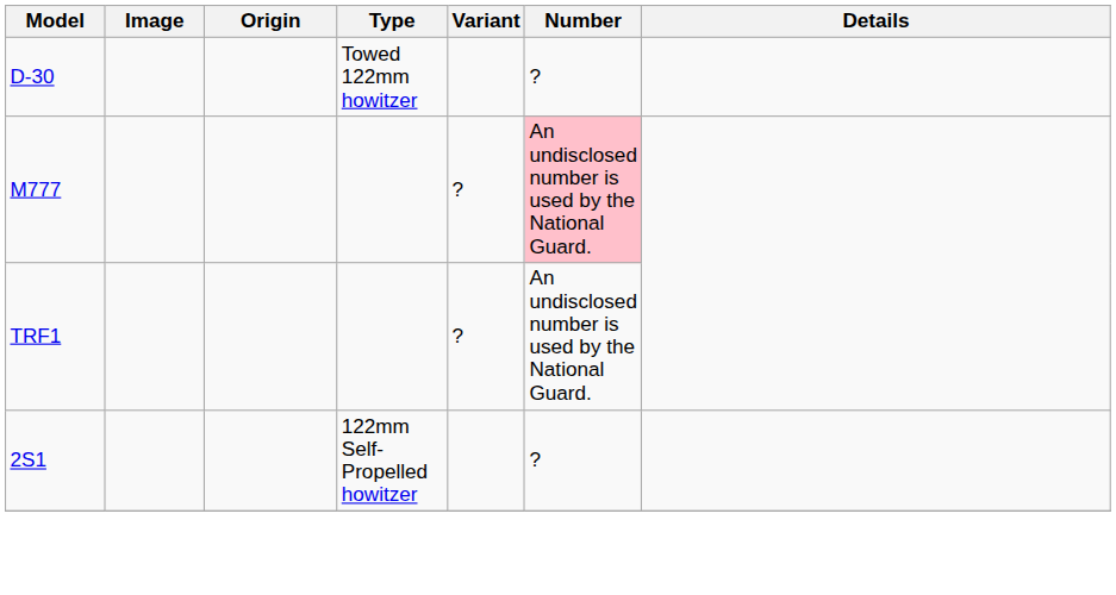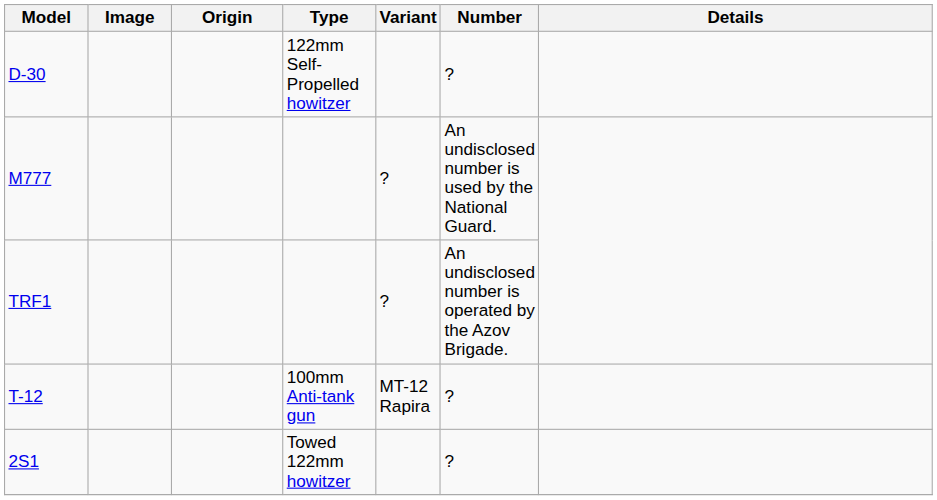 <table class="wikitable">
 <tr>
 <th style="width:9%;">Model</th>
 <th style="width:9%;">Image</th>
 <th style="width:12%;">Origin</th>
 <th style="width:10%;">Type</th>
 <th style="width:6%;">Variant</th>
 <th style="width:6%;">Number</th>
 <th>Details</th>
 </tr>
 <tr>
 <td><a href='#'>D-30</a></td>
 <td></td>
 <td></td>
-<td>Towed 122mm <a href='#'>howitzer</a></td>
+<td>122mm Self-Propelled <a href='#'>howitzer</a></td>
 <td></td>
 <td>?</td>
 <td></td>
 </tr>
 <tr>
 <td><a href='#'>M777</a></td>
 <td></td>
 <td></td>
 <td></td>
 <td>?</td>
-<td style="background: pink;">An undisclosed number is used by the National Guard.</td>
+<td>An undisclosed number is used by the National Guard.</td>
 </tr>
 <tr>
 <td><a href='#'>TRF1</a></td>
 <td></td>
 <td></td>
 <td></td>
 <td>?</td>
-<td>An undisclosed number is used by the National Guard.</td>
+<td>An undisclosed number is operated by the Azov Brigade.</td>
+</tr>
+<tr>
+<td><a href='#'>T-12</a></td>
+<td></td>
+<td></td>
+<td>100mm <a href='#'>Anti-tank gun</a></td>
+<td>MT-12 Rapira</td>
+<td>?</td>
+<td></td>
 </tr>
 <tr>
 <td><a href='#'>2S1</a></td>
 <td></td>
 <td></td>
-<td>122mm Self-Propelled <a href='#'>howitzer</a></td>
+<td>Towed 122mm <a href='#'>howitzer</a></td>
 <td></td>
 <td>?</td>
 <td></td>
 </tr>
 <tr>
 </tr>
 </table>
